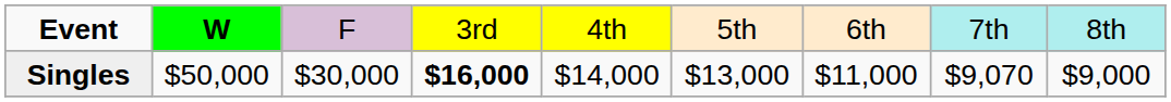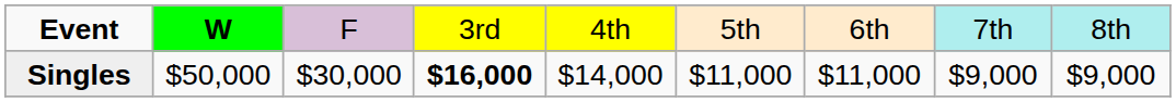 <table class=wikitable style=font-size:95%;text-align:center>
 <tr>
 <td style="width:130px"><strong>Event</strong></td>
 <td style="width:85px; background:lime"><strong>W</strong></td>
 <td style="width:85px; background:thistle">F</td>
 <td style="width:85px; background:#ffff00">3rd</td>
 <td style="width:85px; background:#ffff00">4th</td>
 <td style="width:85px; background:#ffebcd">5th</td>
 <td style="width:85px; background:#ffebcd">6th</td>
 <td style="width:85px; background:#afeeee">7th</td>
 <td style="width:85px; background:#afeeee">8th</td>
 </tr>
 <tr>
 <th style=background:#efefef>Singles </th>
 <td>$50,000</td>
 <td>$30,000</td>
 <td><strong>$16,000</strong></td>
 <td>$14,000</td>
-<td>$13,000</td>
 <td>$11,000</td>
-<td>$9,070</td>
+<td>$11,000</td>
+<td>$9,000</td>
 <td>$9,000</td>
 </tr>
 </table>
